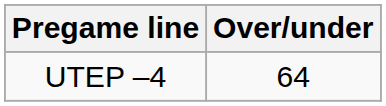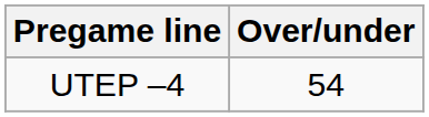 <table class="wikitable">
 <tr align="center">
 <th style=>Pregame line</th>
 <th style=>Over/under</th>
 </tr>
 <tr align="center">
 <td>UTEP –4</td>
-<td>64</td>
+<td>54</td>
 </tr>
 </table>
